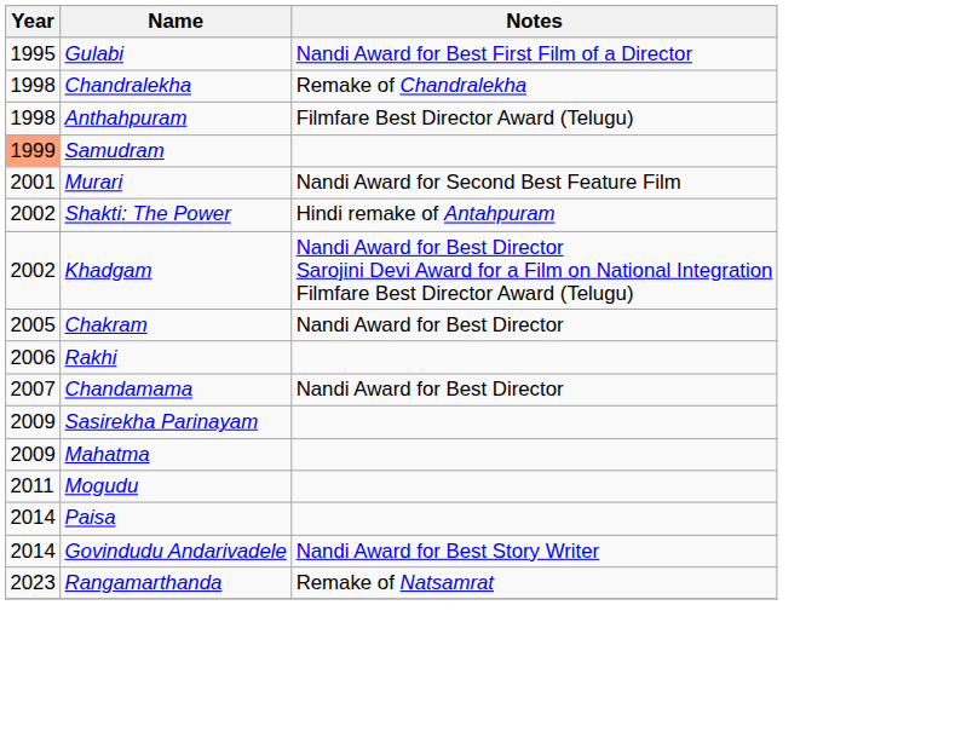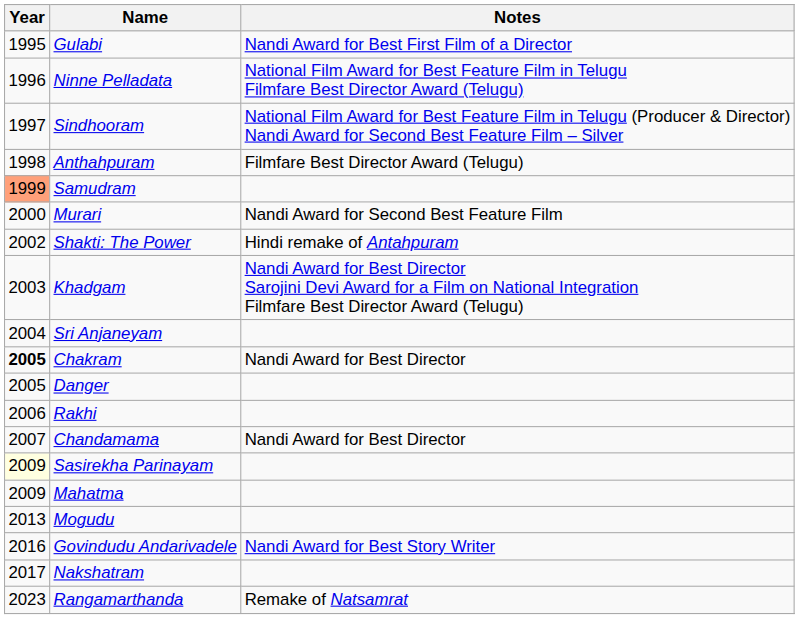 <table class="wikitable sortable">
 <tr style="background:#ccc; text-align:center;">
 <th>Year</th>
 <th>Name</th>
 <th>Notes</th>
 </tr>
 <tr>
 <td>1995</td>
 <td><em><a href='#'>Gulabi</a></em></td>
 <td><a href='#'>Nandi Award for Best First Film of a Director</a></td>
 </tr>
 <tr>
-<td>1998</td>
-<td><em><a href='#'>Chandralekha</a></em></td>
-<td>Remake of <em><a href='#'>Chandralekha</a></em></td>
+<td>1996</td>
+<td><em><a href='#'>Ninne Pelladata</a></em></td>
+<td><a href='#'>National Film Award for Best Feature Film in Telugu</a><br><a href='#'>Filmfare Best Director Award (Telugu)</a></td>
+</tr>
+<tr>
+<td>1997</td>
+<td><em><a href='#'>Sindhooram</a></em></td>
+<td><a href='#'>National Film Award for Best Feature Film in Telugu</a> (Producer & Director)<br><a href='#'>Nandi Award for Second Best Feature Film – Silver</a></td>
 </tr>
 <tr>
 <td>1998</td>
 <td><em><a href='#'>Anthahpuram</a></em></td>
 <td>Filmfare Best Director Award (Telugu)</td>
 </tr>
 <tr>
 <td style="background: lightsalmon;">1999</td>
 <td><em><a href='#'>Samudram</a></em></td>
 <td></td>
 </tr>
 <tr>
-<td>2001</td>
+<td>2000</td>
 <td><em><a href='#'>Murari</a></em></td>
 <td>Nandi Award for Second Best Feature Film</td>
 </tr>
 <tr>
 <td>2002</td>
 <td><em><a href='#'>Shakti: The Power</a></em></td>
 <td>Hindi remake of <em><a href='#'>Antahpuram</a></em></td>
 </tr>
 <tr>
-<td>2002</td>
+<td>2003</td>
 <td><em><a href='#'>Khadgam</a></em></td>
 <td><a href='#'>Nandi Award for Best Director</a><br><a href='#'>Sarojini Devi Award for a Film on National Integration</a><br>Filmfare Best Director Award (Telugu)</td>
 </tr>
 <tr>
-<td>2005</td>
+<td>2004</td>
+<td><em><a href='#'>Sri Anjaneyam</a></em></td>
+<td></td>
+</tr>
+<tr>
+<td><strong>2005</strong></td>
 <td><em><a href='#'>Chakram</a></em></td>
 <td>Nandi Award for Best Director</td>
+</tr>
+<tr>
+<td>2005</td>
+<td><em><a href='#'>Danger</a></em></td>
+<td></td>
 </tr>
 <tr>
 <td>2006</td>
 <td><em><a href='#'>Rakhi</a></em></td>
 <td></td>
 </tr>
 <tr>
 <td>2007</td>
 <td><em><a href='#'>Chandamama</a></em></td>
 <td>Nandi Award for Best Director</td>
 </tr>
 <tr>
-<td>2009</td>
+<td style="background: lightyellow;">2009</td>
 <td><em><a href='#'>Sasirekha Parinayam</a></em></td>
 <td></td>
 </tr>
 <tr>
 <td>2009</td>
 <td><em><a href='#'>Mahatma</a></em></td>
 <td></td>
 </tr>
 <tr>
-<td>2011</td>
+<td>2013</td>
 <td><em><a href='#'>Mogudu</a></em></td>
 <td></td>
 </tr>
 <tr>
-<td>2014</td>
-<td><em><a href='#'>Paisa</a></em></td>
-<td></td>
+<td>2016</td>
+<td><em><a href='#'>Govindudu Andarivadele</a></em></td>
+<td><a href='#'>Nandi Award for Best Story Writer</a></td>
 </tr>
 <tr>
-<td>2014</td>
-<td><em><a href='#'>Govindudu Andarivadele</a></em></td>
-<td><a href='#'>Nandi Award for Best Story Writer</a></td>
+<td>2017</td>
+<td><em><a href='#'>Nakshatram</a></em></td>
+<td></td>
 </tr>
 <tr>
 <td>2023</td>
 <td><em><a href='#'>Rangamarthanda</a></em></td>
 <td>Remake of <em><a href='#'>Natsamrat</a></em></td>
 </tr>
 <tr>
 </tr>
 </table>
